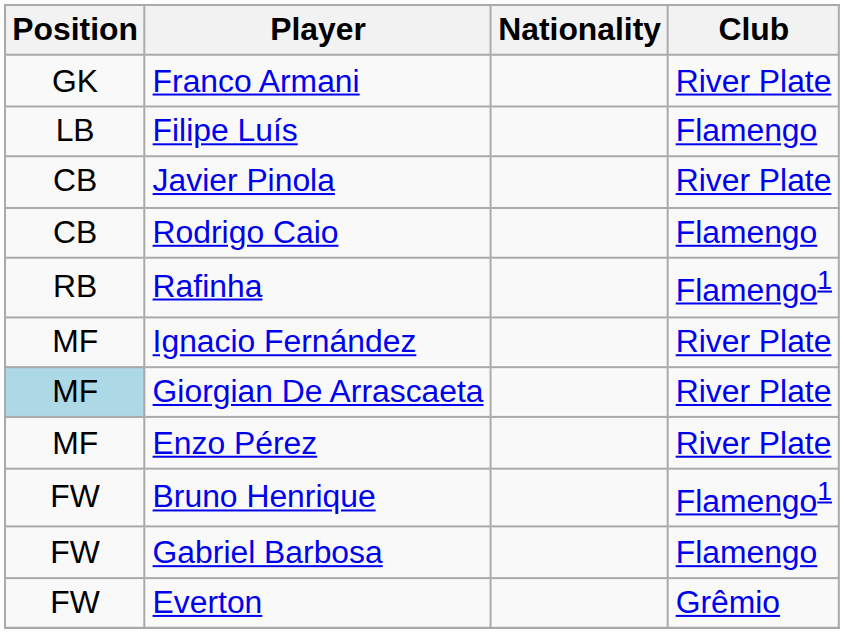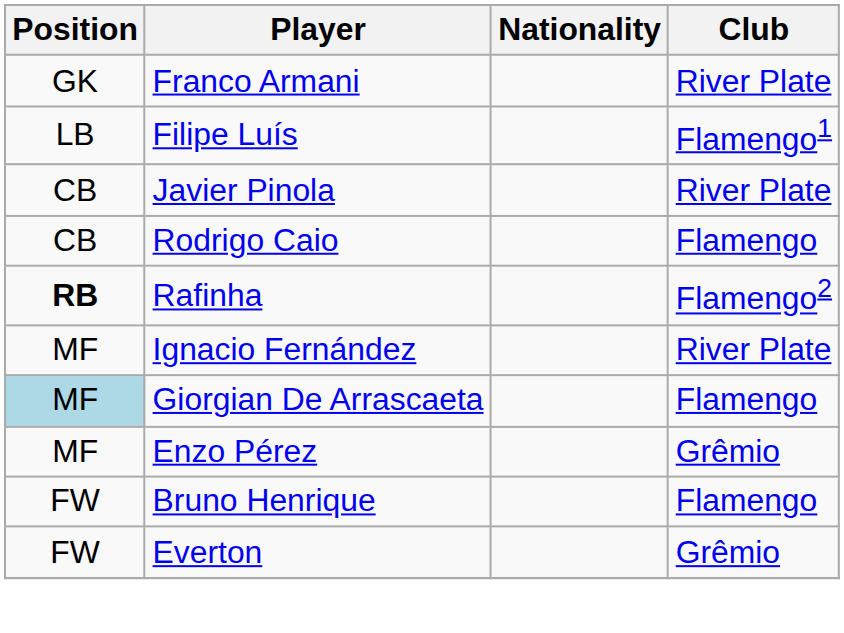 <table class="wikitable">
 <tr>
 <th>Position</th>
 <th>Player</th>
 <th>Nationality</th>
 <th>Club</th>
 </tr>
 <tr>
 <td align="center">GK</td>
 <td><a href='#'>Franco Armani</a></td>
 <td></td>
 <td> <a href='#'>River Plate</a></td>
 </tr>
 <tr>
 <td align="center">LB</td>
 <td><a href='#'>Filipe Luís</a></td>
 <td></td>
-<td> <a href='#'>Flamengo</a></td>
+<td> <a href='#'>Flamengo</a><sup><a href='#'>1</a></sup></td>
 </tr>
 <tr>
 <td align="center">CB</td>
 <td><a href='#'>Javier Pinola</a></td>
 <td></td>
 <td> <a href='#'>River Plate</a></td>
 </tr>
 <tr>
 <td align="center">CB</td>
 <td><a href='#'>Rodrigo Caio</a></td>
 <td></td>
 <td> <a href='#'>Flamengo</a></td>
 </tr>
 <tr>
-<td align="center">RB</td>
+<td align="center"><strong>RB</strong></td>
 <td><a href='#'>Rafinha</a></td>
 <td></td>
-<td> <a href='#'>Flamengo</a><sup><a href='#'>1</a></sup></td>
+<td> <a href='#'>Flamengo</a><sup><a href='#'>2</a></sup></td>
 </tr>
 <tr>
 <td align="center">MF</td>
 <td><a href='#'>Ignacio Fernández</a></td>
 <td></td>
 <td> <a href='#'>River Plate</a></td>
 </tr>
 <tr>
 <td align="center" style="background: lightblue;">MF</td>
 <td><a href='#'>Giorgian De Arrascaeta</a></td>
 <td></td>
-<td> <a href='#'>River Plate</a></td>
+<td> <a href='#'>Flamengo</a></td>
 </tr>
 <tr>
 <td align="center">MF</td>
 <td><a href='#'>Enzo Pérez</a></td>
 <td></td>
-<td> <a href='#'>River Plate</a></td>
+<td> <a href='#'>Grêmio</a></td>
 </tr>
 <tr>
 <td align="center">FW</td>
 <td><a href='#'>Bruno Henrique</a></td>
-<td></td>
-<td> <a href='#'>Flamengo</a><sup><a href='#'>1</a></sup></td>
-</tr>
-<tr>
-<td align="center">FW</td>
-<td><a href='#'>Gabriel Barbosa</a></td>
 <td></td>
 <td> <a href='#'>Flamengo</a></td>
 </tr>
 <tr>
 <td align="center">FW</td>
 <td><a href='#'>Everton</a></td>
 <td></td>
 <td> <a href='#'>Grêmio</a></td>
 </tr>
 <tr>
 </tr>
 </table>
